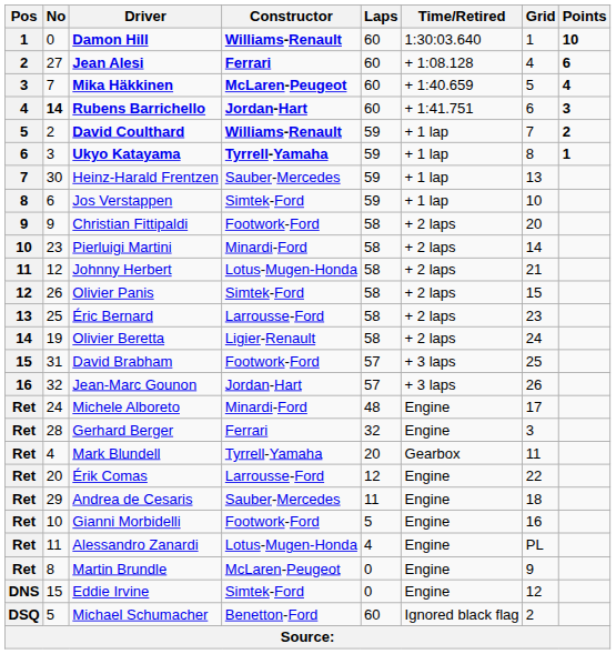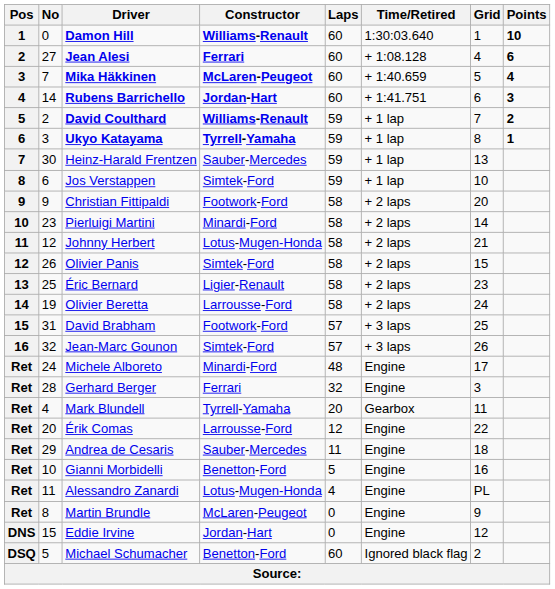 <table class="wikitable" style="font-size: 95%;">
 <tr>
 <th>Pos</th>
 <th>No</th>
 <th>Driver</th>
 <th>Constructor</th>
 <th>Laps</th>
 <th>Time/Retired</th>
 <th>Grid</th>
 <th>Points</th>
 </tr>
 <tr>
 <th>1</th>
 <td>0</td>
 <td> <strong><a href='#'>Damon Hill</a></strong></td>
 <td><strong><a href='#'>Williams</a>-<a href='#'>Renault</a></strong></td>
 <td>60</td>
 <td>1:30:03.640</td>
 <td>1</td>
 <td><strong>10</strong></td>
 </tr>
 <tr>
 <th>2</th>
 <td>27</td>
 <td> <strong><a href='#'>Jean Alesi</a></strong></td>
 <td><strong><a href='#'>Ferrari</a></strong></td>
 <td>60</td>
 <td>+ 1:08.128</td>
 <td>4</td>
 <td><strong>6</strong></td>
 </tr>
 <tr>
 <th>3</th>
 <td>7</td>
 <td> <strong><a href='#'>Mika Häkkinen</a></strong></td>
 <td><strong><a href='#'>McLaren</a>-<a href='#'>Peugeot</a></strong></td>
 <td>60</td>
 <td>+ 1:40.659</td>
 <td>5</td>
 <td><strong>4</strong></td>
 </tr>
 <tr>
 <th>4</th>
-<td><strong>14</strong></td>
+<td>14</td>
 <td> <strong><a href='#'>Rubens Barrichello</a></strong></td>
 <td><strong><a href='#'>Jordan</a>-<a href='#'>Hart</a></strong></td>
 <td>60</td>
 <td>+ 1:41.751</td>
 <td>6</td>
 <td><strong>3</strong></td>
 </tr>
 <tr>
 <th>5</th>
 <td>2</td>
 <td> <strong><a href='#'>David Coulthard</a></strong></td>
 <td><strong><a href='#'>Williams</a>-<a href='#'>Renault</a></strong></td>
 <td>59</td>
 <td>+ 1 lap</td>
 <td>7</td>
 <td><strong>2</strong></td>
 </tr>
 <tr>
 <th>6</th>
 <td>3</td>
 <td> <strong><a href='#'>Ukyo Katayama</a></strong></td>
 <td><strong><a href='#'>Tyrrell</a>-<a href='#'>Yamaha</a></strong></td>
 <td>59</td>
 <td>+ 1 lap</td>
 <td>8</td>
 <td><strong>1</strong></td>
 </tr>
 <tr>
 <th>7</th>
 <td>30</td>
 <td> <a href='#'>Heinz-Harald Frentzen</a></td>
 <td><a href='#'>Sauber</a>-<a href='#'>Mercedes</a></td>
 <td>59</td>
 <td>+ 1 lap</td>
 <td>13</td>
 <td> </td>
 </tr>
 <tr>
 <th>8</th>
 <td>6</td>
 <td> <a href='#'>Jos Verstappen</a></td>
 <td><a href='#'>Simtek</a>-<a href='#'>Ford</a></td>
 <td>59</td>
 <td>+ 1 lap</td>
 <td>10</td>
 <td> </td>
 </tr>
 <tr>
 <th>9</th>
 <td>9</td>
 <td> <a href='#'>Christian Fittipaldi</a></td>
 <td><a href='#'>Footwork</a>-<a href='#'>Ford</a></td>
 <td>58</td>
 <td>+ 2 laps</td>
 <td>20</td>
 <td> </td>
 </tr>
 <tr>
 <th>10</th>
 <td>23</td>
 <td> <a href='#'>Pierluigi Martini</a></td>
 <td><a href='#'>Minardi</a>-<a href='#'>Ford</a></td>
 <td>58</td>
 <td>+ 2 laps</td>
 <td>14</td>
 <td> </td>
 </tr>
 <tr>
 <th>11</th>
 <td>12</td>
 <td> <a href='#'>Johnny Herbert</a></td>
 <td><a href='#'>Lotus</a>-<a href='#'>Mugen-Honda</a></td>
 <td>58</td>
 <td>+ 2 laps</td>
 <td>21</td>
 <td> </td>
 </tr>
 <tr>
 <th>12</th>
 <td>26</td>
 <td> <a href='#'>Olivier Panis</a></td>
 <td><a href='#'>Simtek</a>-<a href='#'>Ford</a></td>
 <td>58</td>
 <td>+ 2 laps</td>
 <td>15</td>
 <td> </td>
 </tr>
 <tr>
 <th>13</th>
 <td>25</td>
 <td> <a href='#'>Éric Bernard</a></td>
-<td><a href='#'>Larrousse</a>-<a href='#'>Ford</a></td>
+<td><a href='#'>Ligier</a>-<a href='#'>Renault</a></td>
 <td>58</td>
 <td>+ 2 laps</td>
 <td>23</td>
 <td> </td>
 </tr>
 <tr>
 <th>14</th>
 <td>19</td>
 <td> <a href='#'>Olivier Beretta</a></td>
-<td><a href='#'>Ligier</a>-<a href='#'>Renault</a></td>
+<td><a href='#'>Larrousse</a>-<a href='#'>Ford</a></td>
 <td>58</td>
 <td>+ 2 laps</td>
 <td>24</td>
 <td> </td>
 </tr>
 <tr>
 <th>15</th>
 <td>31</td>
 <td> <a href='#'>David Brabham</a></td>
 <td><a href='#'>Footwork</a>-<a href='#'>Ford</a></td>
 <td>57</td>
 <td>+ 3 laps</td>
 <td>25</td>
 <td> </td>
 </tr>
 <tr>
 <th>16</th>
 <td>32</td>
 <td> <a href='#'>Jean-Marc Gounon</a></td>
-<td><a href='#'>Jordan</a>-<a href='#'>Hart</a></td>
+<td><a href='#'>Simtek</a>-<a href='#'>Ford</a></td>
 <td>57</td>
 <td>+ 3 laps</td>
 <td>26</td>
 <td> </td>
 </tr>
 <tr>
 <th>Ret</th>
 <td>24</td>
 <td> <a href='#'>Michele Alboreto</a></td>
 <td><a href='#'>Minardi</a>-<a href='#'>Ford</a></td>
 <td>48</td>
 <td>Engine</td>
 <td>17</td>
 <td> </td>
 </tr>
 <tr>
 <th>Ret</th>
 <td>28</td>
 <td> <a href='#'>Gerhard Berger</a></td>
 <td><a href='#'>Ferrari</a></td>
 <td>32</td>
 <td>Engine</td>
 <td>3</td>
 <td> </td>
 </tr>
 <tr>
 <th>Ret</th>
 <td>4</td>
 <td> <a href='#'>Mark Blundell</a></td>
 <td><a href='#'>Tyrrell</a>-<a href='#'>Yamaha</a></td>
 <td>20</td>
 <td>Gearbox</td>
 <td>11</td>
 <td> </td>
 </tr>
 <tr>
 <th>Ret</th>
 <td>20</td>
 <td> <a href='#'>Érik Comas</a></td>
 <td><a href='#'>Larrousse</a>-<a href='#'>Ford</a></td>
 <td>12</td>
 <td>Engine</td>
 <td>22</td>
 <td> </td>
 </tr>
 <tr>
 <th>Ret</th>
 <td>29</td>
 <td> <a href='#'>Andrea de Cesaris</a></td>
 <td><a href='#'>Sauber</a>-<a href='#'>Mercedes</a></td>
 <td>11</td>
 <td>Engine</td>
 <td>18</td>
 <td> </td>
 </tr>
 <tr>
 <th>Ret</th>
 <td>10</td>
 <td> <a href='#'>Gianni Morbidelli</a></td>
-<td><a href='#'>Footwork</a>-<a href='#'>Ford</a></td>
+<td><a href='#'>Benetton</a>-<a href='#'>Ford</a></td>
 <td>5</td>
 <td>Engine</td>
 <td>16</td>
 <td> </td>
 </tr>
 <tr>
 <th>Ret</th>
 <td>11</td>
 <td> <a href='#'>Alessandro Zanardi</a></td>
 <td><a href='#'>Lotus</a>-<a href='#'>Mugen-Honda</a></td>
 <td>4</td>
 <td>Engine</td>
 <td>PL</td>
 <td> </td>
 </tr>
 <tr>
 <th>Ret</th>
 <td>8</td>
 <td> <a href='#'>Martin Brundle</a></td>
 <td><a href='#'>McLaren</a>-<a href='#'>Peugeot</a></td>
 <td>0</td>
 <td>Engine</td>
 <td>9</td>
 <td> </td>
 </tr>
 <tr>
 <th>DNS</th>
 <td>15</td>
 <td> <a href='#'>Eddie Irvine</a></td>
-<td><a href='#'>Simtek</a>-<a href='#'>Ford</a></td>
+<td><a href='#'>Jordan</a>-<a href='#'>Hart</a></td>
 <td>0</td>
 <td>Engine</td>
 <td>12</td>
 <td> </td>
 </tr>
 <tr>
 <th>DSQ</th>
 <td>5</td>
 <td> <a href='#'>Michael Schumacher</a></td>
 <td><a href='#'>Benetton</a>-<a href='#'>Ford</a></td>
 <td>60</td>
 <td>Ignored black flag</td>
 <td>2</td>
 <td> </td>
 </tr>
 <tr>
 <th colspan="8">Source:</th>
 </tr>
 </table>
